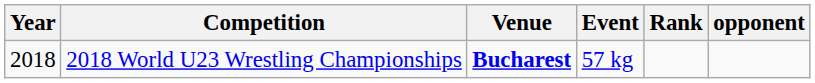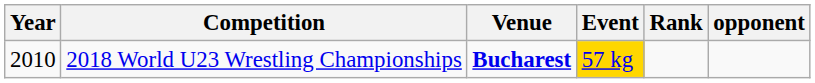 <table Class="wikitable sortable">
 <tr>
 <th>Year</th>
 <th>Competition</th>
 <th>Venue</th>
 <th>Event</th>
 <th>Rank</th>
 <th>opponent</th>
 </tr>
 <tr>
-<td>2018</td>
+<td>2010</td>
 <td><a href='#'>2018 World U23 Wrestling Championships</a></td>
 <td><strong><a href='#'>Bucharest</a></strong></td>
-<td><a href='#'>57 kg</a></td>
+<td style="background: gold;"><a href='#'>57 kg</a></td>
 <td></td>
 <td></td>
 </tr>
 </table>
